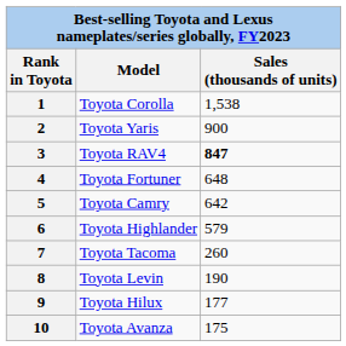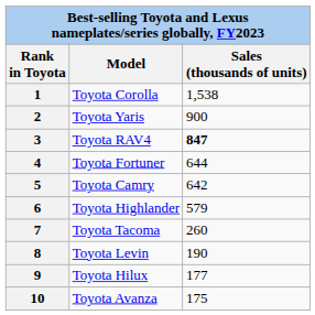 <table class="wikitable" style="float:right;">
 <tr>
 <th colspan="3" style="text-align:center; background:#abcdef;">Best-selling Toyota and Lexus<br>nameplates/series globally, <a href='#'>FY</a>2023</th>
 </tr>
 <tr>
 <th>Rank<br>in Toyota</th>
 <th>Model</th>
 <th>Sales<br>(thousands of units)</th>
 </tr>
 <tr>
 <th>1</th>
 <td><a href='#'>Toyota Corolla</a></td>
 <td>1,538</td>
 </tr>
 <tr>
 <th>2</th>
 <td><a href='#'>Toyota Yaris</a></td>
 <td>900</td>
 </tr>
 <tr>
 <th>3</th>
 <td><a href='#'>Toyota RAV4</a></td>
 <td><strong>847</strong></td>
 </tr>
 <tr>
 <th>4</th>
 <td><a href='#'>Toyota Fortuner</a></td>
-<td>648</td>
+<td>644</td>
 </tr>
 <tr>
 <th>5</th>
 <td><a href='#'>Toyota Camry</a></td>
 <td>642</td>
 </tr>
 <tr>
 <th>6</th>
 <td><a href='#'>Toyota Highlander</a></td>
 <td>579</td>
 </tr>
 <tr>
 <th>7</th>
 <td><a href='#'>Toyota Tacoma</a></td>
 <td>260</td>
 </tr>
 <tr>
 <th>8</th>
 <td><a href='#'>Toyota Levin</a></td>
 <td>190</td>
 </tr>
 <tr>
 <th>9</th>
 <td><a href='#'>Toyota Hilux</a></td>
 <td>177</td>
 </tr>
 <tr>
 <th>10</th>
 <td><a href='#'>Toyota Avanza</a></td>
 <td>175</td>
 </tr>
 </table>
